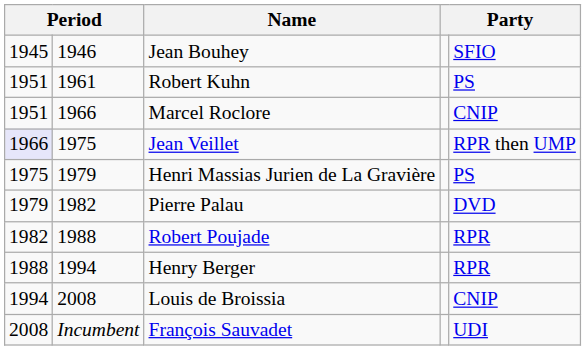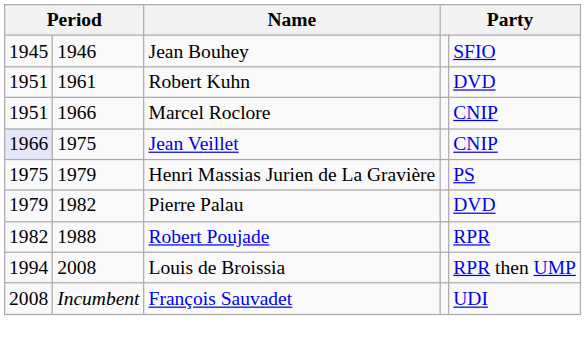 <table class="wikitable">
 <tr>
 <th colspan="2">Period</th>
 <th>Name</th>
 <th colspan="2">Party</th>
 </tr>
 <tr>
 <td>1945</td>
 <td>1946</td>
 <td>Jean Bouhey</td>
 <td></td>
 <td><a href='#'>SFIO</a></td>
 </tr>
 <tr>
 <td>1951</td>
 <td>1961</td>
 <td>Robert Kuhn</td>
 <td></td>
-<td><a href='#'>PS</a></td>
+<td><a href='#'>DVD</a></td>
 </tr>
 <tr>
 <td>1951</td>
 <td>1966</td>
 <td>Marcel Roclore</td>
 <td></td>
 <td><a href='#'>CNIP</a></td>
 </tr>
 <tr>
 <td style="background: lavender;">1966</td>
 <td>1975</td>
 <td><a href='#'>Jean Veillet</a></td>
 <td></td>
-<td><a href='#'>RPR</a> then <a href='#'>UMP</a></td>
+<td><a href='#'>CNIP</a></td>
 </tr>
 <tr>
 <td>1975</td>
 <td>1979</td>
 <td>Henri Massias Jurien de La Gravière</td>
 <td></td>
 <td><a href='#'>PS</a></td>
 </tr>
 <tr>
 <td>1979</td>
 <td>1982</td>
 <td>Pierre Palau</td>
 <td></td>
 <td><a href='#'>DVD</a></td>
 </tr>
 <tr>
 <td>1982</td>
 <td>1988</td>
 <td><a href='#'>Robert Poujade</a></td>
 <td></td>
 <td><a href='#'>RPR</a></td>
 </tr>
 <tr>
-<td>1988</td>
-<td>1994</td>
-<td>Henry Berger</td>
-<td></td>
-<td><a href='#'>RPR</a></td>
-</tr>
-<tr>
 <td>1994</td>
 <td>2008</td>
 <td>Louis de Broissia</td>
 <td></td>
-<td><a href='#'>CNIP</a></td>
+<td><a href='#'>RPR</a> then <a href='#'>UMP</a></td>
 </tr>
 <tr>
 <td>2008</td>
 <td><em>Incumbent</em></td>
 <td><a href='#'>François Sauvadet</a></td>
 <td></td>
 <td><a href='#'>UDI</a></td>
 </tr>
 </table>
